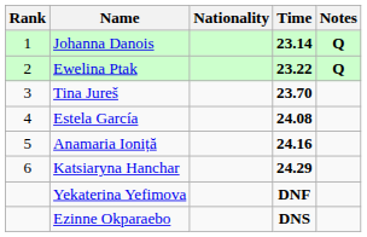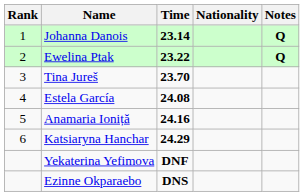 <table class="wikitable sortable" style="text-align:center">
 <tr>
 <th>Rank</th>
 <th>Name</th>
+<th>Time</th>
 <th>Nationality</th>
-<th>Time</th>
 <th>Notes</th>
 </tr>
 <tr bgcolor=ccffcc>
 <td>1</td>
 <td align=left><a href='#'>Johanna Danois</a></td>
+<td><strong>23.14</strong></td>
 <td align=left></td>
-<td><strong>23.14</strong></td>
 <td><strong>Q</strong></td>
 </tr>
 <tr bgcolor=ccffcc>
 <td>2</td>
 <td align=left><a href='#'>Ewelina Ptak</a></td>
+<td><strong>23.22</strong></td>
 <td align=left></td>
-<td><strong>23.22</strong></td>
 <td><strong>Q</strong></td>
 </tr>
 <tr>
 <td>3</td>
 <td align=left><a href='#'>Tina Jureš</a></td>
+<td><strong>23.70</strong></td>
 <td align=left></td>
-<td><strong>23.70</strong></td>
 <td></td>
 </tr>
 <tr>
 <td>4</td>
 <td align=left><a href='#'>Estela García</a></td>
+<td><strong>24.08</strong></td>
 <td align=left></td>
-<td><strong>24.08</strong></td>
 <td></td>
 </tr>
 <tr>
 <td>5</td>
 <td align=left><a href='#'>Anamaria Ioniță</a></td>
+<td><strong>24.16</strong></td>
 <td align=left></td>
-<td><strong>24.16</strong></td>
 <td></td>
 </tr>
 <tr>
 <td>6</td>
 <td align=left><a href='#'>Katsiaryna Hanchar</a></td>
+<td><strong>24.29</strong></td>
 <td align=left></td>
-<td><strong>24.29</strong></td>
 <td></td>
 </tr>
 <tr>
 <td></td>
 <td align=left><a href='#'>Yekaterina Yefimova</a></td>
+<td><strong>DNF</strong></td>
 <td align=left></td>
-<td><strong>DNF</strong></td>
 <td></td>
 </tr>
 <tr>
 <td></td>
 <td align=left><a href='#'>Ezinne Okparaebo</a></td>
+<td><strong>DNS</strong></td>
 <td align=left></td>
-<td><strong>DNS</strong></td>
 <td></td>
 </tr>
 </table>
